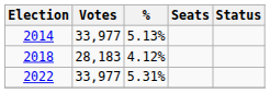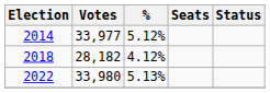 <table class="wikitable" style="text-align:center">
 <tr>
 <th>Election</th>
 <th>Votes</th>
 <th>%</th>
 <th>Seats</th>
 <th>Status</th>
 </tr>
 <tr>
 <td><a href='#'>2014</a></td>
 <td>33,977</td>
-<td>5.13%</td>
+<td>5.12%</td>
 <td></td>
 <td></td>
 </tr>
 <tr>
 <td><a href='#'>2018</a></td>
-<td>28,183</td>
+<td>28,182</td>
 <td>4.12%</td>
 <td></td>
 <td></td>
 </tr>
 <tr>
 <td><a href='#'>2022</a></td>
-<td>33,977</td>
-<td>5.31%</td>
+<td>33,980</td>
+<td>5.13%</td>
 <td></td>
 <td></td>
 </tr>
 <tr>
 </tr>
 </table>
